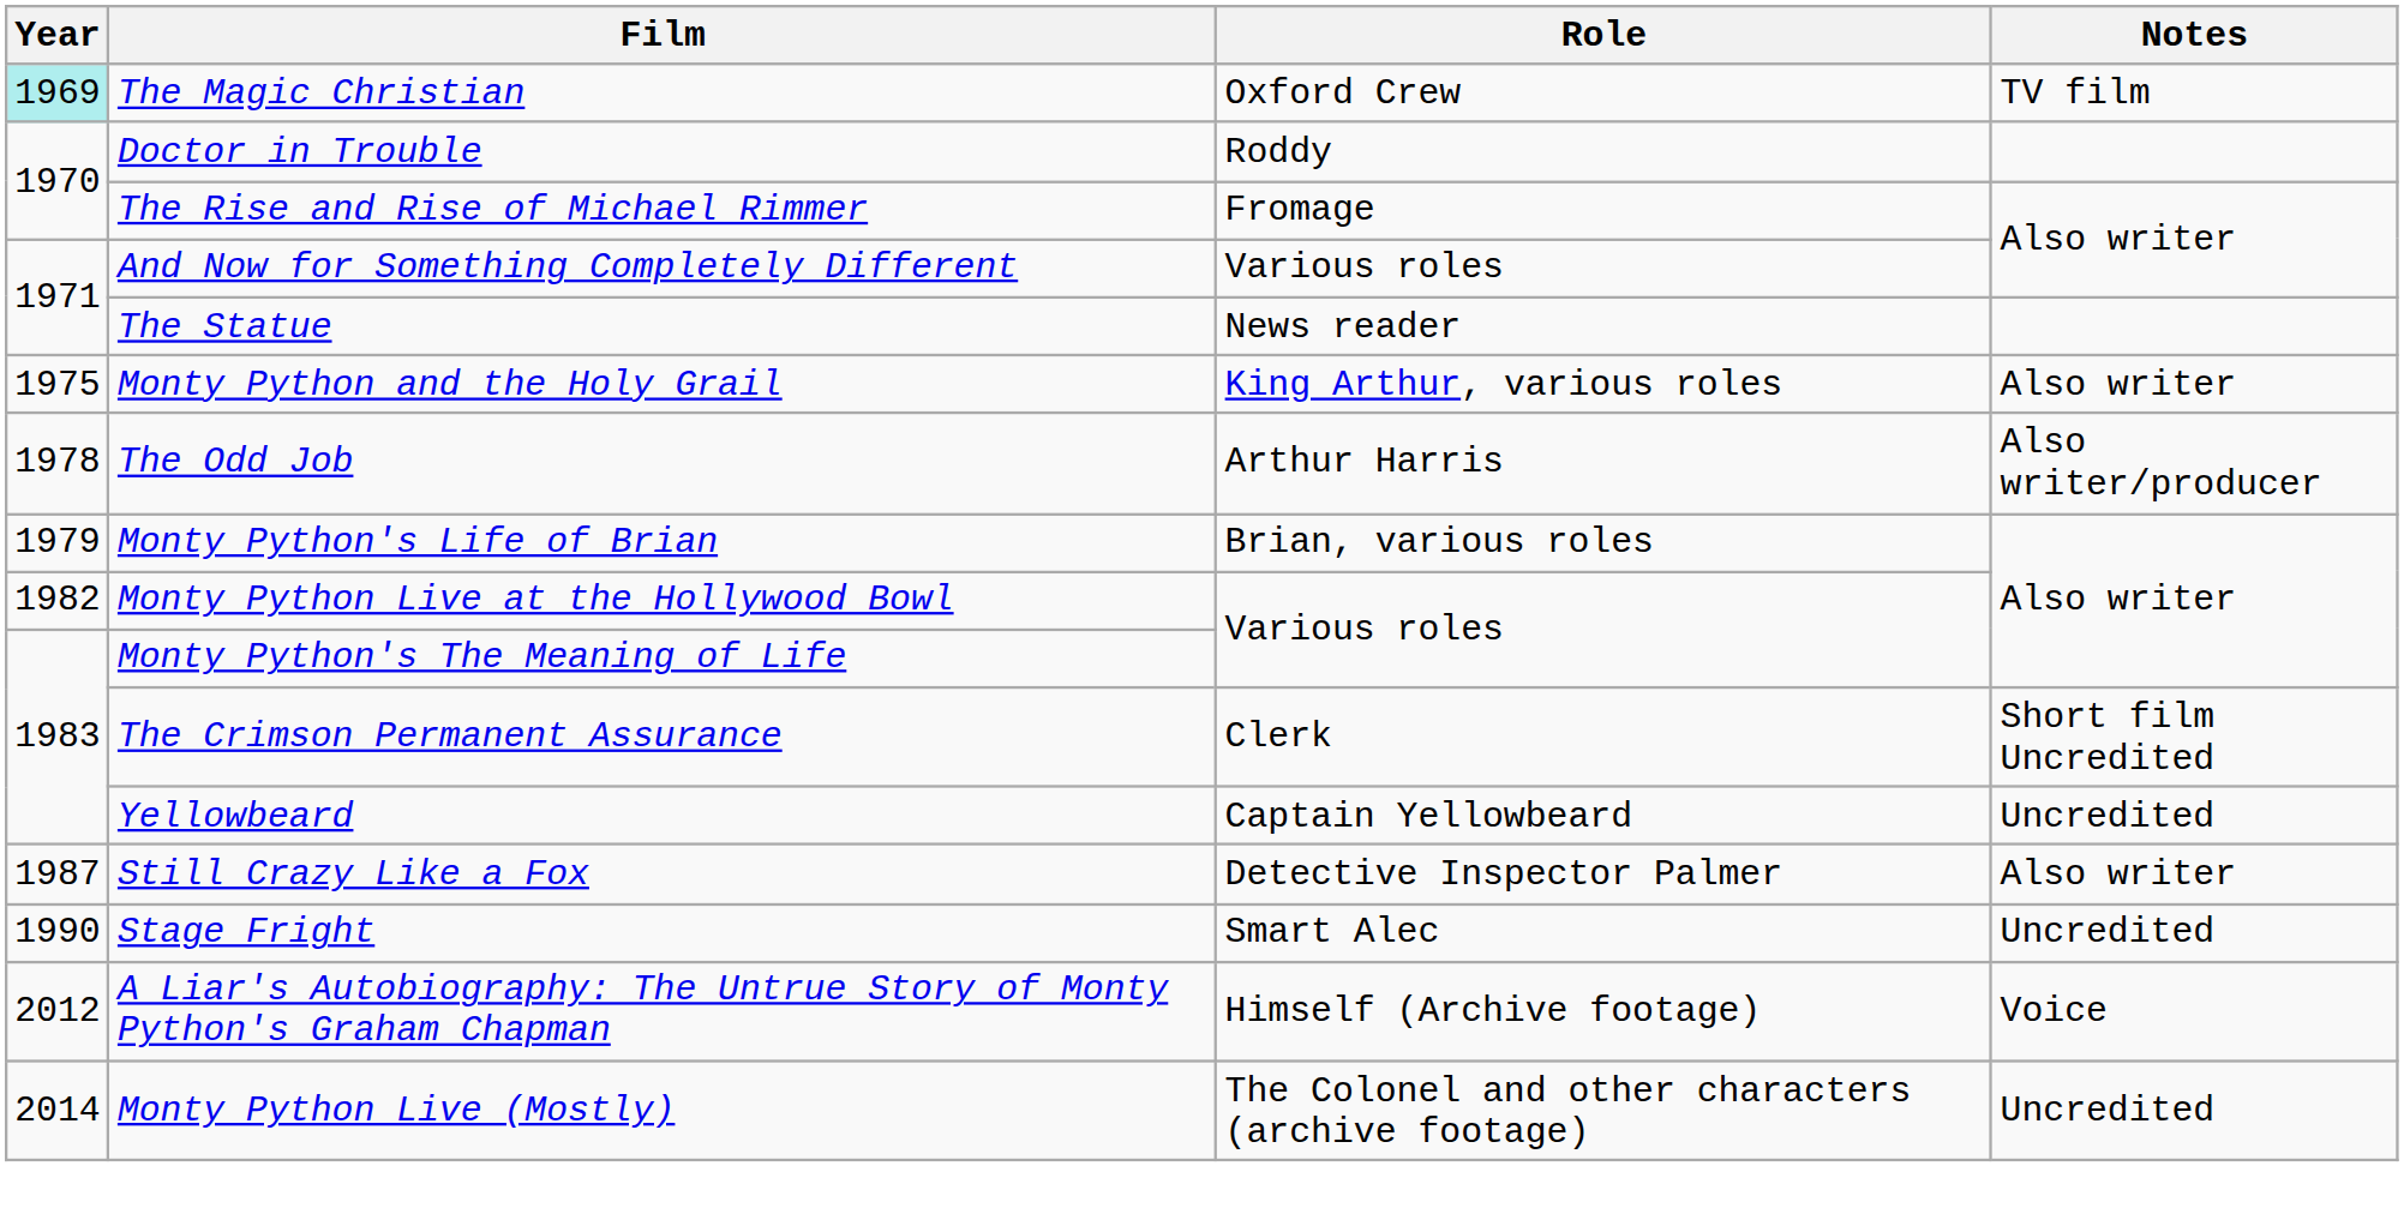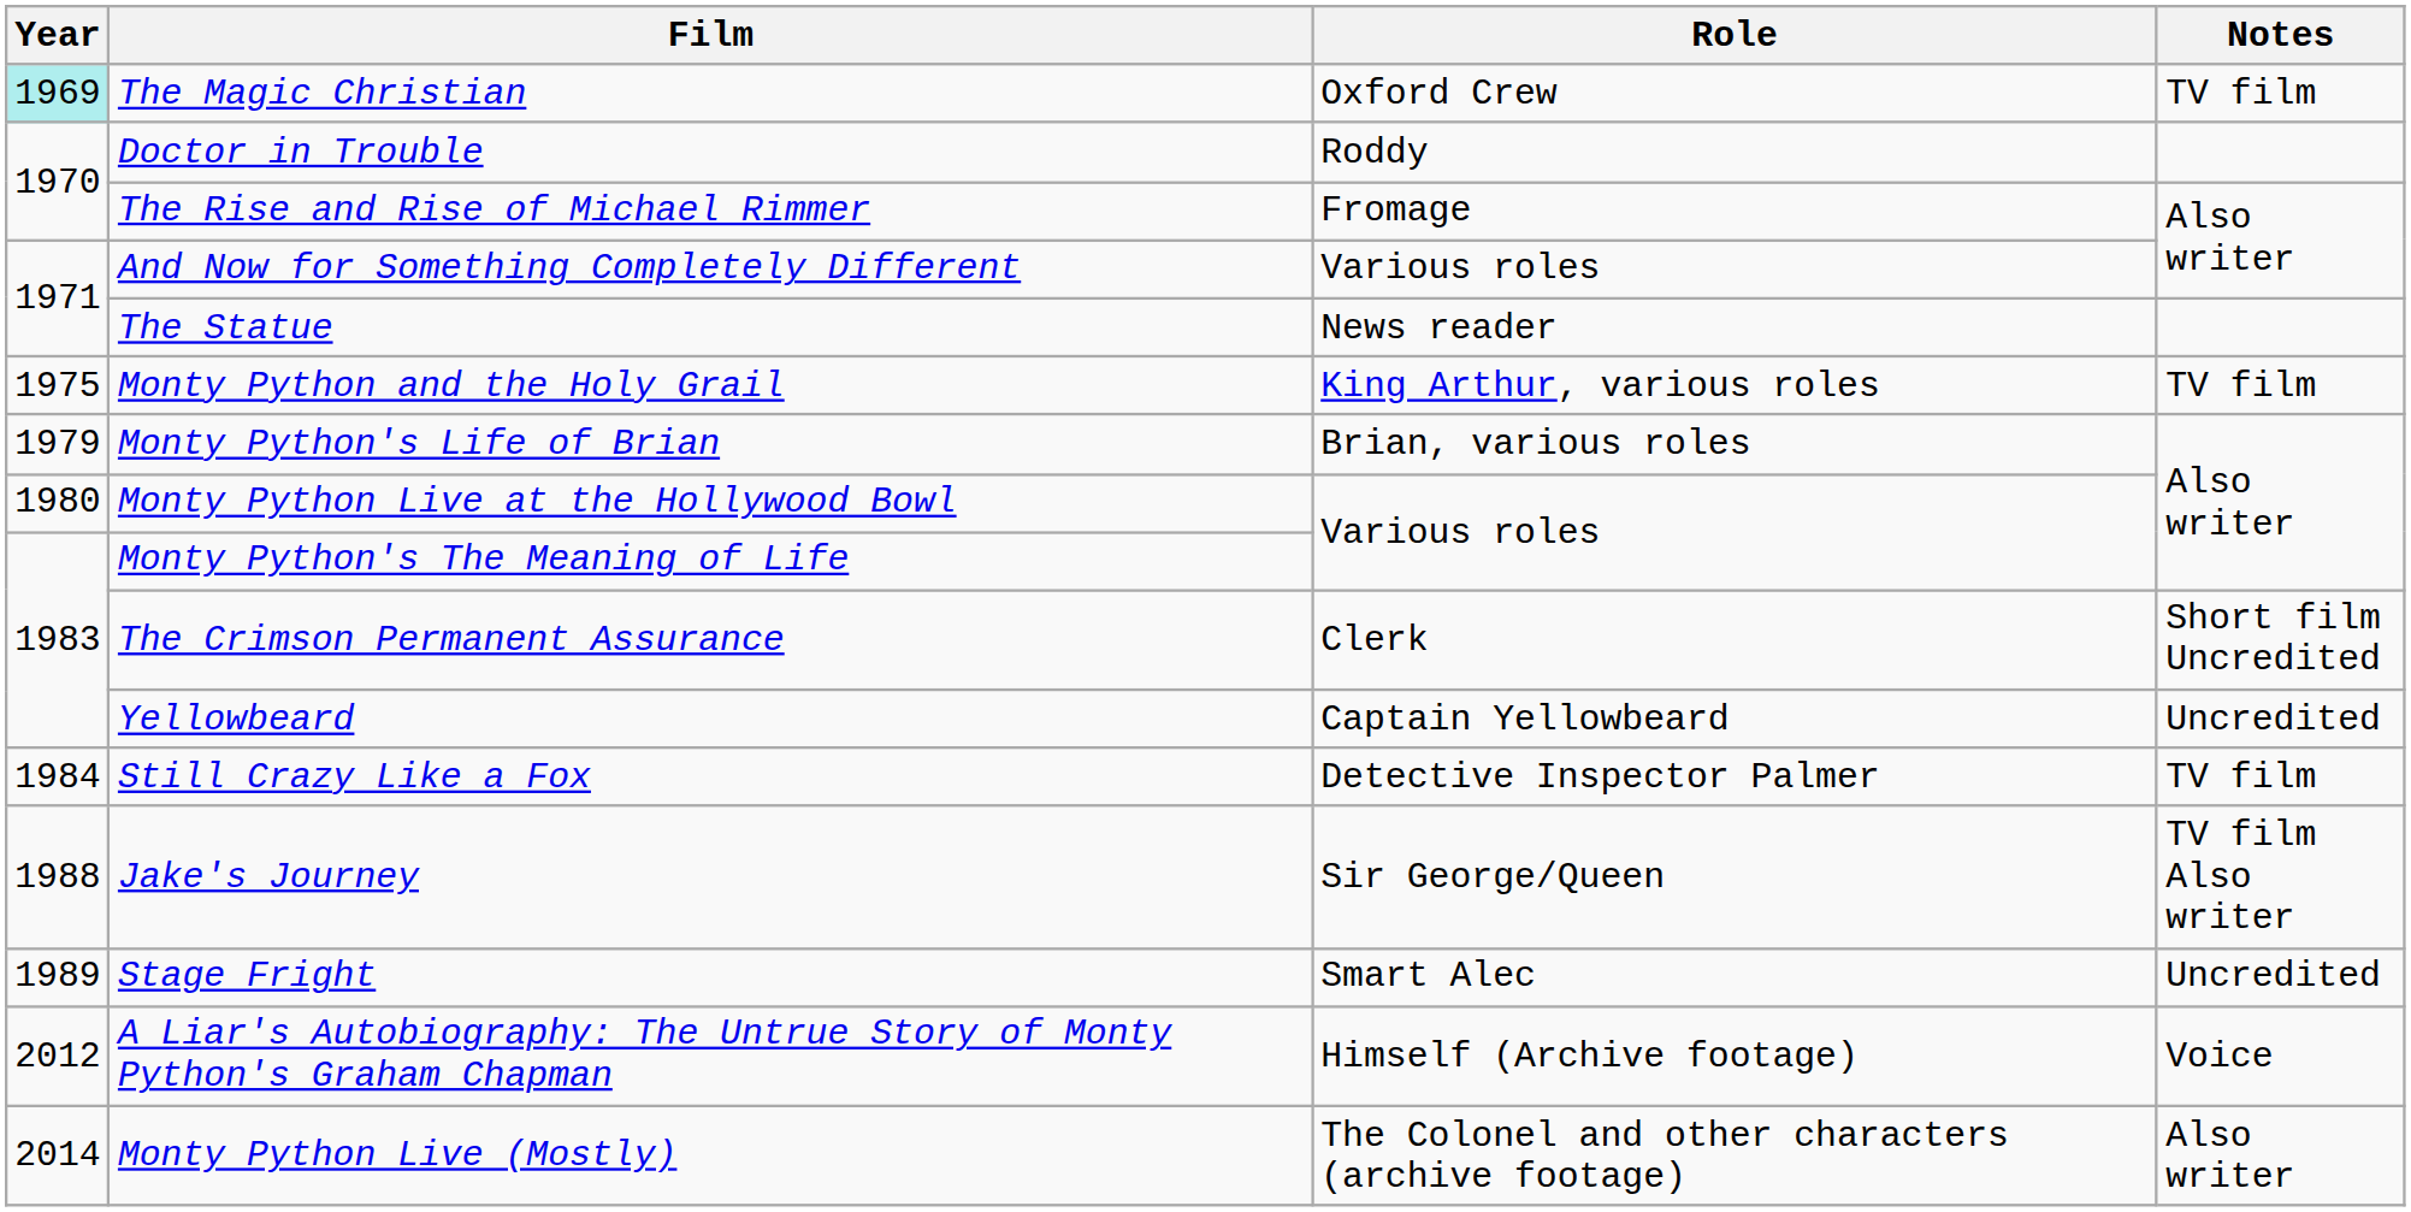 <table class="wikitable sortable">
 <tr>
 <th>Year</th>
 <th>Film</th>
 <th>Role</th>
 <th>Notes</th>
 </tr>
 <tr>
 <td style="background: paleturquoise;">1969</td>
 <td><em><a href='#'>The Magic Christian</a></em></td>
 <td>Oxford Crew</td>
 <td>TV film</td>
 </tr>
 <tr>
 <td rowspan="2">1970</td>
 <td><em><a href='#'>Doctor in Trouble</a></em></td>
 <td>Roddy</td>
 <td></td>
 </tr>
 <tr>
 <td><em><a href='#'>The Rise and Rise of Michael Rimmer</a></em></td>
 <td>Fromage</td>
 <td rowspan=2>Also writer</td>
 </tr>
 <tr>
 <td rowspan="2">1971</td>
 <td><em><a href='#'>And Now for Something Completely Different</a></em></td>
 <td>Various roles</td>
 </tr>
 <tr>
 <td><em><a href='#'>The Statue</a></em></td>
 <td>News reader</td>
 <td></td>
 </tr>
 <tr>
 <td>1975</td>
 <td><em><a href='#'>Monty Python and the Holy Grail</a></em></td>
 <td><a href='#'>King Arthur</a>, various roles</td>
-<td>Also writer</td>
-</tr>
-<tr>
-<td>1978</td>
-<td><em><a href='#'>The Odd Job</a></em></td>
-<td>Arthur Harris</td>
-<td>Also writer/producer</td>
+<td>TV film</td>
 </tr>
 <tr>
 <td>1979</td>
 <td><em><a href='#'>Monty Python's Life of Brian</a></em></td>
 <td>Brian, various roles</td>
 <td rowspan=3>Also writer</td>
 </tr>
 <tr>
-<td>1982</td>
+<td>1980</td>
 <td><em><a href='#'>Monty Python Live at the Hollywood Bowl</a></em></td>
 <td rowspan=2>Various roles</td>
 </tr>
 <tr>
 <td rowspan="3">1983</td>
 <td><em><a href='#'>Monty Python's The Meaning of Life</a></em></td>
 </tr>
 <tr>
 <td><em><a href='#'>The Crimson Permanent Assurance</a></em></td>
 <td>Clerk</td>
 <td>Short film<br>Uncredited</td>
 </tr>
 <tr>
 <td><em><a href='#'>Yellowbeard</a></em></td>
 <td>Captain Yellowbeard</td>
 <td>Uncredited</td>
 </tr>
 <tr>
-<td>1987</td>
+<td>1984</td>
 <td><em><a href='#'>Still Crazy Like a Fox</a></em></td>
 <td>Detective Inspector Palmer</td>
-<td>Also writer</td>
+<td>TV film</td>
 </tr>
 <tr>
-<td>1990</td>
+<td>1988</td>
+<td><em><a href='#'>Jake's Journey</a></em></td>
+<td>Sir George/Queen</td>
+<td>TV film<br>Also writer</td>
+</tr>
+<tr>
+<td>1989</td>
 <td><em><a href='#'>Stage Fright</a></em></td>
 <td>Smart Alec</td>
 <td>Uncredited</td>
 </tr>
 <tr>
 <td>2012</td>
 <td><em><a href='#'>A Liar's Autobiography: The Untrue Story of Monty Python's Graham Chapman</a></em></td>
 <td>Himself (Archive footage)</td>
 <td>Voice</td>
 </tr>
 <tr>
 <td>2014</td>
 <td><em><a href='#'>Monty Python Live (Mostly)</a></em></td>
 <td>The Colonel and other characters (archive footage)</td>
-<td>Uncredited</td>
+<td>Also writer</td>
 </tr>
 </table>
